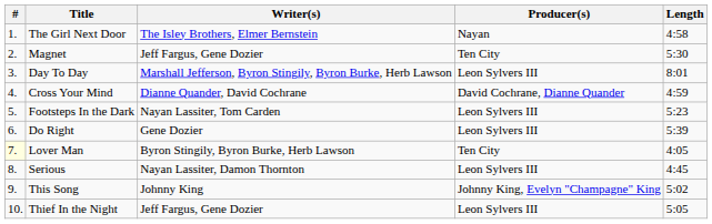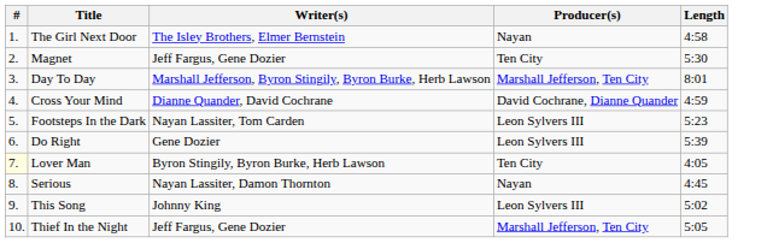 <table class="wikitable">
 <tr>
 <th>#</th>
 <th>Title</th>
 <th>Writer(s)</th>
 <th>Producer(s)</th>
 <th>Length</th>
 </tr>
 <tr>
 <td>1.</td>
 <td>The Girl Next Door</td>
 <td><a href='#'>The Isley Brothers</a>, <a href='#'>Elmer Bernstein</a></td>
 <td>Nayan</td>
 <td>4:58</td>
 </tr>
 <tr>
 <td>2.</td>
 <td>Magnet</td>
 <td>Jeff Fargus, Gene Dozier</td>
 <td>Ten City</td>
 <td>5:30</td>
 </tr>
 <tr>
 <td>3.</td>
 <td>Day To Day</td>
 <td><a href='#'>Marshall Jefferson</a>, <a href='#'>Byron Stingily</a>, <a href='#'>Byron Burke</a>, Herb Lawson</td>
-<td>Leon Sylvers III</td>
+<td><a href='#'>Marshall Jefferson</a>, <a href='#'>Ten City</a></td>
 <td>8:01</td>
 </tr>
 <tr>
 <td>4.</td>
 <td>Cross Your Mind</td>
 <td><a href='#'>Dianne Quander</a>, David Cochrane</td>
 <td>David Cochrane, <a href='#'>Dianne Quander</a></td>
 <td>4:59</td>
 </tr>
 <tr>
 <td>5.</td>
 <td>Footsteps In the Dark</td>
 <td>Nayan Lassiter, Tom Carden</td>
 <td>Leon Sylvers III</td>
 <td>5:23</td>
 </tr>
 <tr>
 <td>6.</td>
 <td>Do Right</td>
 <td>Gene Dozier</td>
 <td>Leon Sylvers III</td>
 <td>5:39</td>
 </tr>
 <tr>
 <td style="background: lightyellow;">7.</td>
 <td>Lover Man</td>
 <td>Byron Stingily, Byron Burke, Herb Lawson</td>
 <td>Ten City</td>
 <td>4:05</td>
 </tr>
 <tr>
 <td>8.</td>
 <td>Serious</td>
 <td>Nayan Lassiter, Damon Thornton</td>
-<td>Leon Sylvers III</td>
+<td>Nayan</td>
 <td>4:45</td>
 </tr>
 <tr>
 <td>9.</td>
 <td>This Song</td>
 <td>Johnny King</td>
-<td>Johnny King, <a href='#'>Evelyn "Champagne" King</a></td>
+<td>Leon Sylvers III</td>
 <td>5:02</td>
 </tr>
 <tr>
 <td>10.</td>
 <td>Thief In the Night</td>
 <td>Jeff Fargus, Gene Dozier</td>
-<td>Leon Sylvers III</td>
+<td><a href='#'>Marshall Jefferson</a>, <a href='#'>Ten City</a></td>
 <td>5:05</td>
 </tr>
 </table>
